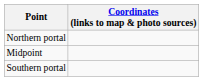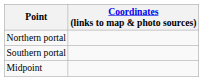 <table class="wikitable">
 <tr>
 <th>Point</th>
 <th><a href='#'>Coordinates</a><br>(links to map & photo sources)</th>
 </tr>
 <tr class="vcard">
 <td class="fn org">Northern portal</td>
 <td></td>
 </tr>
 <tr class="vcard">
+<td class="fn org">Southern portal</td>
+<td></td>
+</tr>
+<tr class="vcard">
 <td class="fn org">Midpoint</td>
 <td></td>
 </tr>
-<tr class="vcard">
-<td class="fn org">Southern portal</td>
-<td></td>
-</tr>
 </table>
